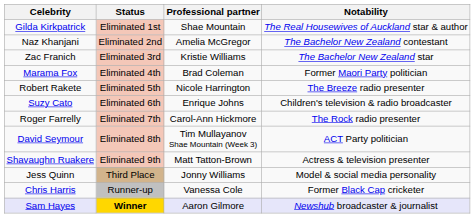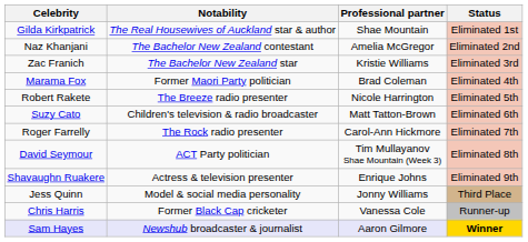 <table class=wikitable style="text-align: center">
 <tr>
 <th>Celebrity</th>
+<th>Notability</th>
+<th>Professional partner</th>
 <th>Status</th>
-<th>Professional partner</th>
-<th>Notability</th>
 </tr>
 <tr>
 <td><a href='#'>Gilda Kirkpatrick</a></td>
+<td><em><a href='#'>The Real Housewives of Auckland</a></em> star & author</td>
+<td>Shae Mountain</td>
 <td style="background:#f4c7b8;">Eliminated 1st<br></td>
-<td>Shae Mountain</td>
-<td><em><a href='#'>The Real Housewives of Auckland</a></em> star & author</td>
 </tr>
 <tr>
 <td>Naz Khanjani</td>
+<td><em><a href='#'>The Bachelor New Zealand</a></em> contestant</td>
+<td>Amelia McGregor</td>
 <td style="background:#f4c7b8;">Eliminated 2nd<br></td>
-<td>Amelia McGregor</td>
-<td><em><a href='#'>The Bachelor New Zealand</a></em> contestant</td>
 </tr>
 <tr>
 <td>Zac Franich</td>
+<td><em><a href='#'>The Bachelor New Zealand</a></em> star</td>
+<td>Kristie Williams</td>
 <td style="background:#f4c7b8;">Eliminated 3rd<br></td>
-<td>Kristie Williams</td>
-<td><em><a href='#'>The Bachelor New Zealand</a></em> star</td>
 </tr>
 <tr>
 <td><a href='#'>Marama Fox</a></td>
+<td>Former <a href='#'>Maori Party</a> politician</td>
+<td>Brad Coleman</td>
 <td style="background:#f4c7b8;">Eliminated 4th<br></td>
-<td>Brad Coleman</td>
-<td>Former <a href='#'>Maori Party</a> politician</td>
 </tr>
 <tr>
 <td>Robert Rakete</td>
+<td><a href='#'>The Breeze</a> radio presenter</td>
+<td>Nicole Harrington</td>
 <td style="background:#f4c7b8;">Eliminated 5th<br></td>
-<td>Nicole Harrington</td>
-<td><a href='#'>The Breeze</a> radio presenter</td>
 </tr>
 <tr>
 <td><a href='#'>Suzy Cato</a></td>
+<td>Children's television & radio broadcaster</td>
+<td>Matt Tatton-Brown</td>
 <td style="background:#f4c7b8;">Eliminated 6th<br></td>
-<td>Enrique Johns</td>
-<td>Children's television & radio broadcaster</td>
 </tr>
 <tr>
 <td>Roger Farrelly</td>
+<td><a href='#'>The Rock</a> radio presenter</td>
+<td>Carol-Ann Hickmore</td>
 <td style="background:#f4c7b8;">Eliminated 7th<br></td>
-<td>Carol-Ann Hickmore</td>
-<td><a href='#'>The Rock</a> radio presenter</td>
 </tr>
 <tr>
 <td><a href='#'>David Seymour</a></td>
+<td><a href='#'>ACT</a> Party politician</td>
+<td>Tim Mullayanov<br><small>Shae Mountain (Week 3)</small></td>
 <td style="background:#f4c7b8;">Eliminated 8th<br></td>
-<td>Tim Mullayanov<br><small>Shae Mountain (Week 3)</small></td>
-<td><a href='#'>ACT</a> Party politician</td>
 </tr>
 <tr>
 <td><a href='#'>Shavaughn Ruakere</a></td>
+<td>Actress & television presenter</td>
+<td>Enrique Johns</td>
 <td style="background:#f4c7b8;">Eliminated 9th<br></td>
-<td>Matt Tatton-Brown</td>
-<td>Actress & television presenter</td>
 </tr>
 <tr>
 <td>Jess Quinn</td>
+<td>Model & social media personality</td>
+<td>Jonny Williams</td>
 <td style="background:tan;">Third Place<br></td>
-<td>Jonny Williams</td>
-<td>Model & social media personality</td>
 </tr>
 <tr>
 <td><a href='#'>Chris Harris</a></td>
+<td>Former <a href='#'>Black Cap</a> cricketer</td>
+<td>Vanessa Cole</td>
 <td style="background:silver;">Runner-up<br></td>
-<td>Vanessa Cole</td>
-<td>Former <a href='#'>Black Cap</a> cricketer</td>
 </tr>
 <tr>
 <td style="background:lavender;"><a href='#'>Sam Hayes</a></td>
+<td style="background:lavender;"><em><a href='#'>Newshub</a></em> broadcaster & journalist</td>
+<td style="background:lavender;">Aaron Gilmore</td>
 <td style="background:gold;"><strong>Winner</strong><br></td>
-<td style="background:lavender;">Aaron Gilmore</td>
-<td style="background:lavender;"><em><a href='#'>Newshub</a></em> broadcaster & journalist</td>
 </tr>
 </table>
